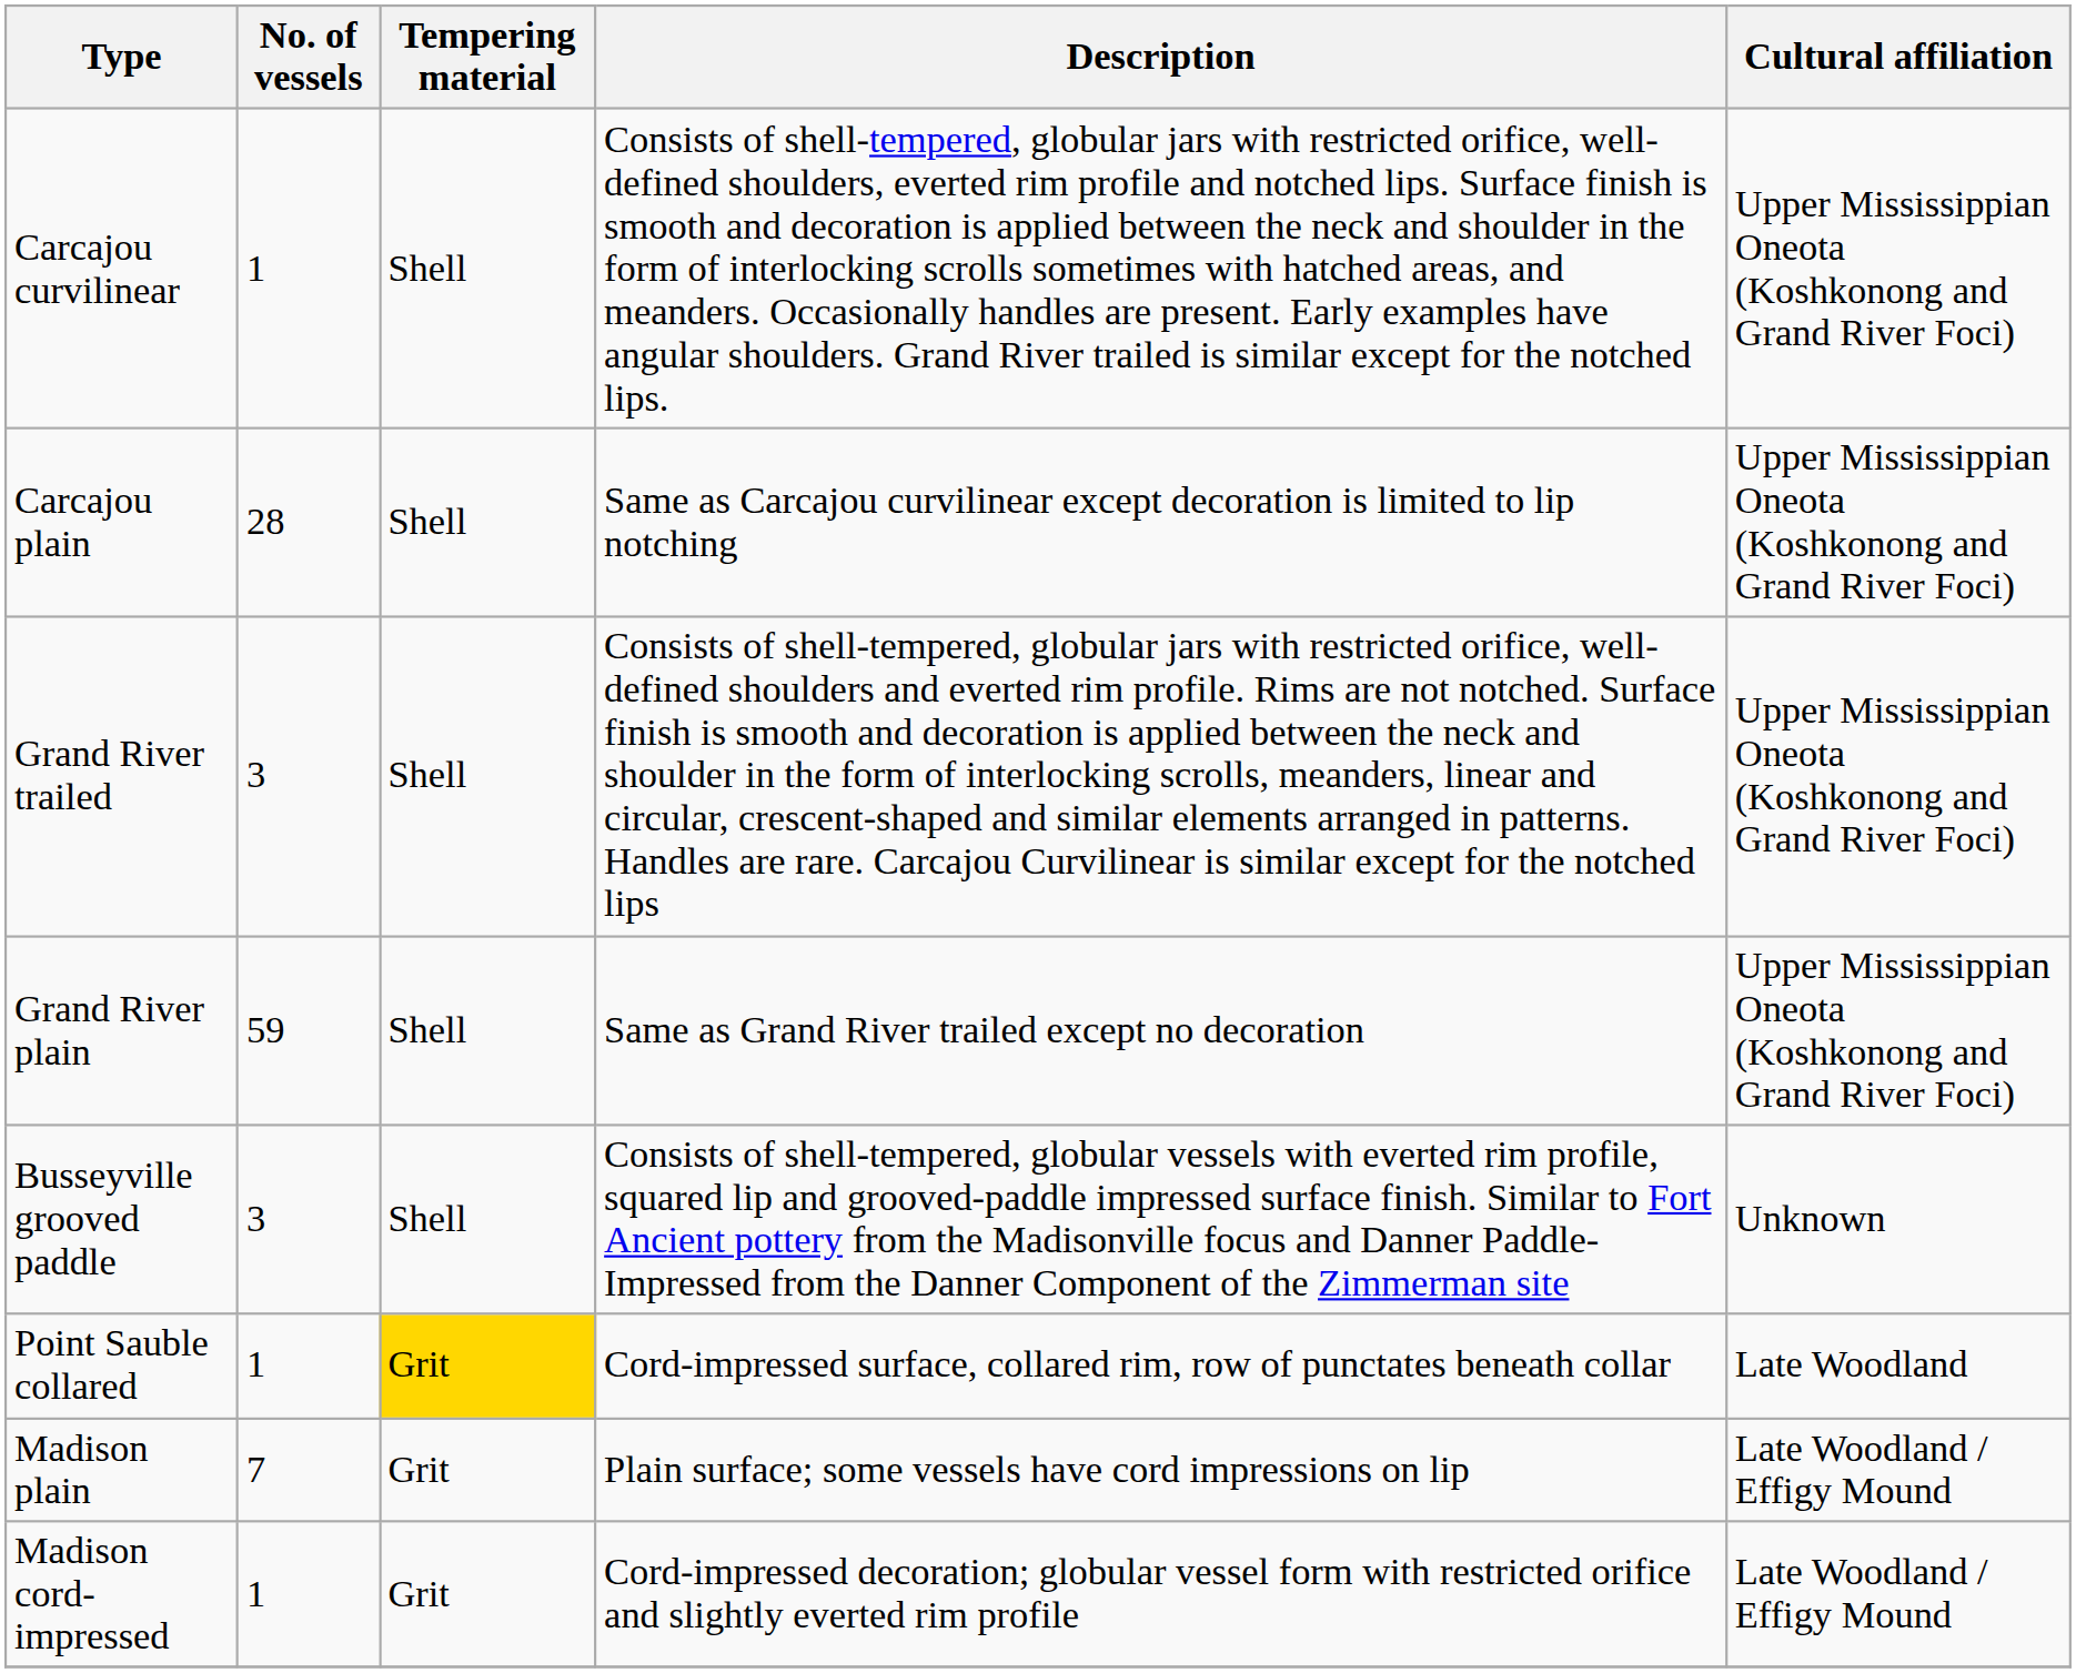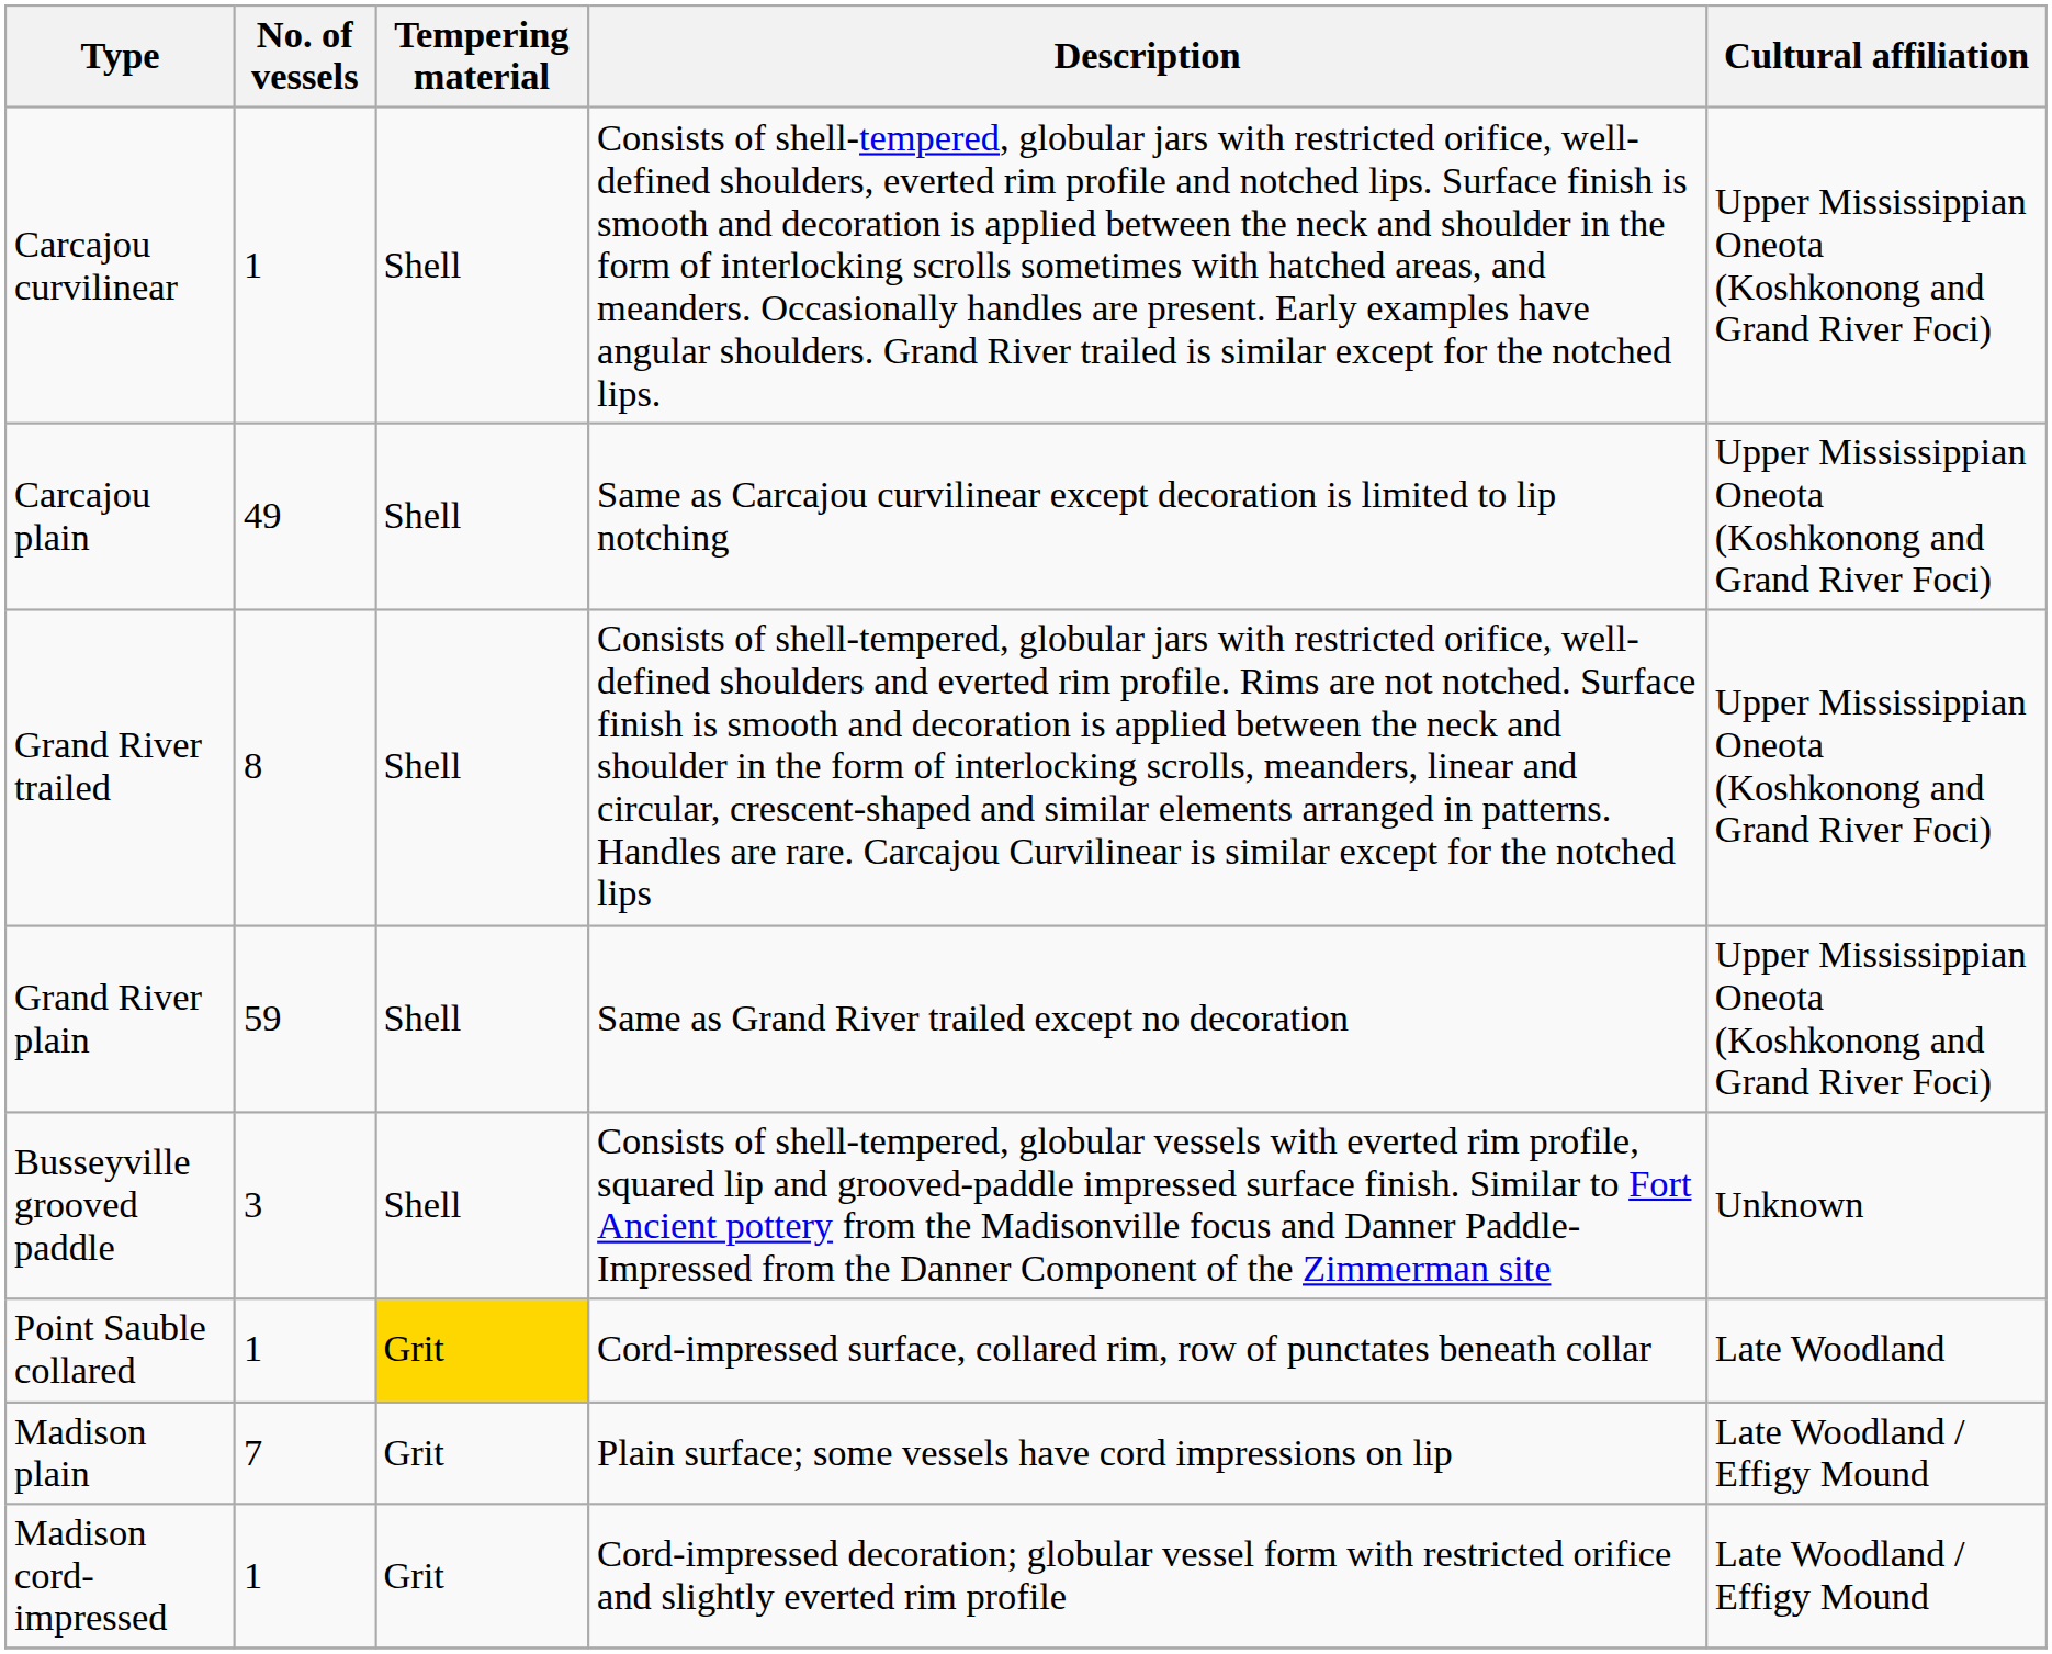 <table class="wikitable sortable" style="width:98%">
 <tr>
 <th>Type</th>
 <th>No. of vessels</th>
 <th>Tempering material</th>
 <th>Description</th>
 <th>Cultural affiliation</th>
 </tr>
 <tr>
 <td>Carcajou curvilinear</td>
 <td>1</td>
 <td>Shell</td>
 <td>Consists of shell-<a href='#'>tempered</a>, globular jars with restricted orifice, well-defined shoulders, everted rim profile and notched lips. Surface finish is smooth and decoration is applied between the neck and shoulder in the form of interlocking scrolls sometimes with hatched areas, and meanders. Occasionally handles are present. Early examples have angular shoulders. Grand River trailed is similar except for the notched lips.</td>
 <td>Upper Mississippian Oneota (Koshkonong and Grand River Foci)</td>
 </tr>
 <tr>
 <td>Carcajou plain</td>
-<td>28</td>
+<td>49</td>
 <td>Shell</td>
 <td>Same as Carcajou curvilinear except decoration is limited to lip notching</td>
 <td>Upper Mississippian Oneota (Koshkonong and Grand River Foci)</td>
 </tr>
 <tr>
 <td>Grand River trailed</td>
-<td>3</td>
+<td>8</td>
 <td>Shell</td>
 <td>Consists of shell-tempered, globular jars with restricted orifice, well-defined shoulders and everted rim profile. Rims are not notched. Surface finish is smooth and decoration is applied between the neck and shoulder in the form of interlocking scrolls, meanders, linear and circular, crescent-shaped and similar elements arranged in patterns. Handles are rare. Carcajou Curvilinear is similar except for the notched lips</td>
 <td>Upper Mississippian Oneota (Koshkonong and Grand River Foci)</td>
 </tr>
 <tr>
 <td>Grand River plain</td>
 <td>59</td>
 <td>Shell</td>
 <td>Same as Grand River trailed except no decoration</td>
 <td>Upper Mississippian Oneota (Koshkonong and Grand River Foci)</td>
 </tr>
 <tr>
 <td>Busseyville grooved paddle</td>
 <td>3</td>
 <td>Shell</td>
 <td>Consists of shell-tempered, globular vessels with everted rim profile, squared lip and grooved-paddle impressed surface finish.  Similar to <a href='#'>Fort Ancient pottery</a> from the Madisonville focus and Danner Paddle-Impressed from the Danner Component of the <a href='#'>Zimmerman site</a></td>
 <td>Unknown</td>
 </tr>
 <tr>
 <td>Point Sauble collared</td>
 <td>1</td>
 <td style="background: gold;">Grit</td>
 <td>Cord-impressed surface, collared rim, row of punctates beneath collar</td>
 <td>Late Woodland</td>
 </tr>
 <tr>
 <td>Madison plain</td>
 <td>7</td>
 <td>Grit</td>
 <td>Plain surface; some vessels have cord impressions on lip</td>
 <td>Late Woodland / Effigy Mound</td>
 </tr>
 <tr>
 <td>Madison cord-impressed</td>
 <td>1</td>
 <td>Grit</td>
 <td>Cord-impressed decoration; globular vessel form with restricted orifice and slightly everted rim profile</td>
 <td>Late Woodland / Effigy Mound</td>
 </tr>
 <tr>
 </tr>
 </table>
